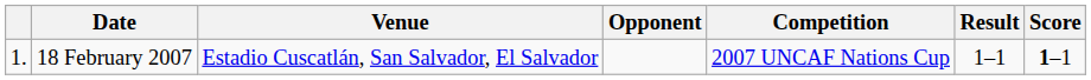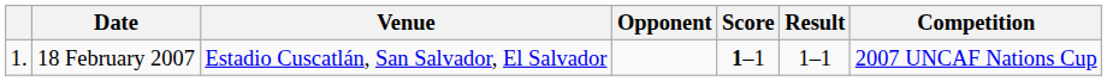 <table class="wikitable">
 <tr>
 <th></th>
 <th>Date</th>
 <th>Venue</th>
 <th>Opponent</th>
+<th>Score</th>
+<th>Result</th>
 <th>Competition</th>
-<th>Result</th>
-<th>Score</th>
 </tr>
 <tr>
 <td align="center">1.</td>
 <td>18 February 2007</td>
 <td><a href='#'>Estadio Cuscatlán</a>, <a href='#'>San Salvador</a>, <a href='#'>El Salvador</a></td>
 <td></td>
+<td align="center"><strong>1</strong>–1</td>
+<td align="center">1–1</td>
 <td><a href='#'>2007 UNCAF Nations Cup</a></td>
-<td align="center">1–1</td>
-<td align="center"><strong>1</strong>–1</td>
 </tr>
 </table>
